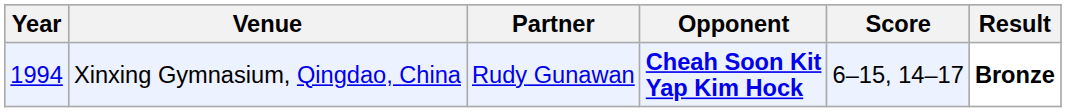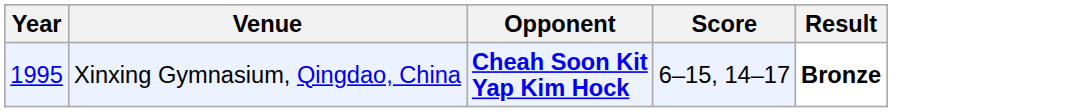 <table class="sortable wikitable" style="font-size: 90%;">
 <tr>
 <th>Year</th>
 <th>Venue</th>
-<th>Partner</th>
 <th>Opponent</th>
 <th>Score</th>
 <th>Result</th>
 </tr>
 <tr style="background:#ECF2FF">
-<td align="center"><a href='#'>1994</a></td>
+<td align="center"><a href='#'>1995</a></td>
 <td align="left">Xinxing Gymnasium, <a href='#'>Qingdao, China</a></td>
-<td align="left"> <a href='#'>Rudy Gunawan</a></td>
 <td align="left"><strong> <a href='#'>Cheah Soon Kit</a> <br>  <a href='#'>Yap Kim Hock</a></strong></td>
 <td align="left">6–15, 14–17</td>
 <td style="text-align:left; background:white"> <strong>Bronze</strong></td>
 </tr>
 </table>
